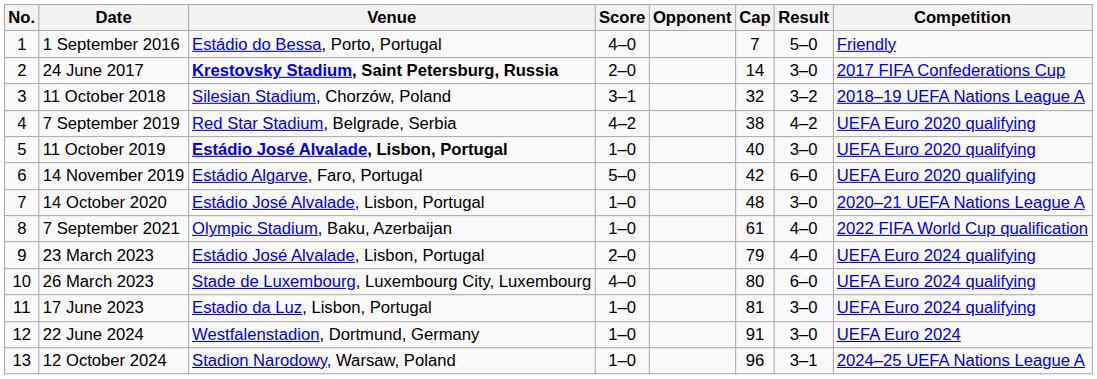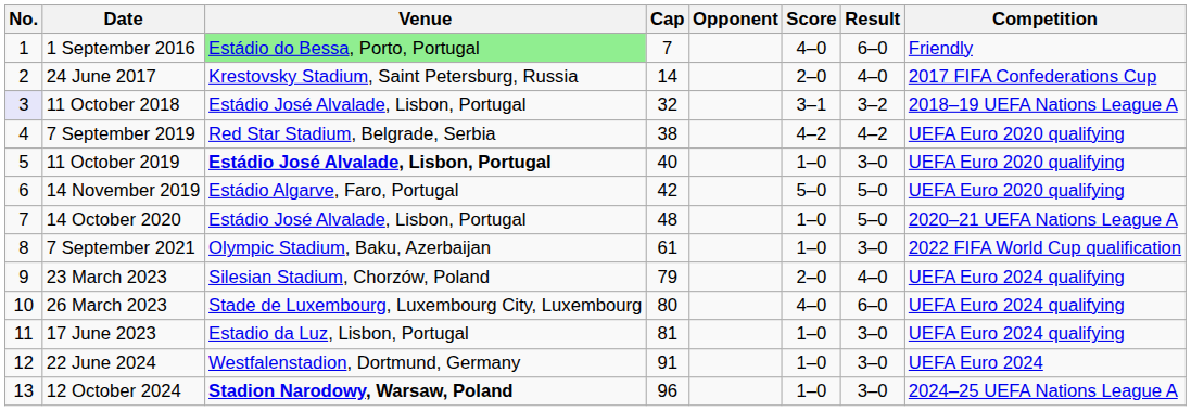 <table class="wikitable sortable">
 <tr>
 <th scope="col">No.</th>
 <th scope="col">Date</th>
 <th scope="col">Venue</th>
+<th scope="col">Cap</th>
+<th scope="col">Opponent</th>
 <th scope="col">Score</th>
-<th scope="col">Opponent</th>
-<th scope="col">Cap</th>
 <th scope="col">Result</th>
 <th scope="col">Competition</th>
 </tr>
 <tr>
 <td align="center">1</td>
 <td>1 September 2016</td>
-<td><a href='#'>Estádio do Bessa</a>, Porto, Portugal</td>
+<td style="background: lightgreen;"><a href='#'>Estádio do Bessa</a>, Porto, Portugal</td>
+<td align="center">7</td>
+<td></td>
 <td align="center">4–0</td>
-<td></td>
-<td align="center">7</td>
-<td align="center">5–0</td>
+<td align="center">6–0</td>
 <td><a href='#'>Friendly</a></td>
 </tr>
 <tr>
 <td align="center">2</td>
 <td>24 June 2017</td>
-<td><strong><a href='#'>Krestovsky Stadium</a>, Saint Petersburg, Russia</strong></td>
+<td><a href='#'>Krestovsky Stadium</a>, Saint Petersburg, Russia</td>
+<td align="center">14</td>
+<td></td>
 <td align="center">2–0</td>
-<td></td>
-<td align="center">14</td>
-<td align="center">3–0</td>
+<td align="center">4–0</td>
 <td><a href='#'>2017 FIFA Confederations Cup</a></td>
 </tr>
 <tr>
-<td align="center">3</td>
+<td align="center" style="background: lavender;">3</td>
 <td>11 October 2018</td>
-<td><a href='#'>Silesian Stadium</a>, Chorzów, Poland</td>
+<td><a href='#'>Estádio José Alvalade</a>, Lisbon, Portugal</td>
+<td align="center">32</td>
+<td></td>
 <td align="center">3–1</td>
-<td></td>
-<td align="center">32</td>
 <td align="center">3–2</td>
 <td><a href='#'>2018–19 UEFA Nations League A</a></td>
 </tr>
 <tr>
 <td align="center">4</td>
 <td>7 September 2019</td>
 <td><a href='#'>Red Star Stadium</a>, Belgrade, Serbia</td>
+<td align="center">38</td>
+<td></td>
 <td align="center">4–2</td>
-<td></td>
-<td align="center">38</td>
 <td align="center">4–2</td>
 <td><a href='#'>UEFA Euro 2020 qualifying</a></td>
 </tr>
 <tr>
 <td align="center">5</td>
 <td>11 October 2019</td>
 <td><strong><a href='#'>Estádio José Alvalade</a>, Lisbon, Portugal</strong></td>
+<td align="center">40</td>
+<td></td>
 <td align="center">1–0</td>
-<td></td>
-<td align="center">40</td>
 <td align="center">3–0</td>
 <td><a href='#'>UEFA Euro 2020 qualifying</a></td>
 </tr>
 <tr>
 <td align="center">6</td>
 <td>14 November 2019</td>
 <td><a href='#'>Estádio Algarve</a>, Faro, Portugal</td>
+<td align="center">42</td>
+<td></td>
 <td align="center">5–0</td>
-<td></td>
-<td align="center">42</td>
-<td align="center">6–0</td>
+<td align="center">5–0</td>
 <td><a href='#'>UEFA Euro 2020 qualifying</a></td>
 </tr>
 <tr>
 <td align="center">7</td>
 <td>14 October 2020</td>
 <td><a href='#'>Estádio José Alvalade</a>, Lisbon, Portugal</td>
+<td align="center">48</td>
+<td></td>
 <td align="center">1–0</td>
-<td></td>
-<td align="center">48</td>
-<td align="center">3–0</td>
+<td align="center">5–0</td>
 <td><a href='#'>2020–21 UEFA Nations League A</a></td>
 </tr>
 <tr>
 <td align="center">8</td>
 <td>7 September 2021</td>
 <td><a href='#'>Olympic Stadium</a>, Baku, Azerbaijan</td>
+<td align="center">61</td>
+<td></td>
 <td align="center">1–0</td>
-<td></td>
-<td align="center">61</td>
-<td align="center">4–0</td>
+<td align="center">3–0</td>
 <td><a href='#'>2022 FIFA World Cup qualification</a></td>
 </tr>
 <tr>
 <td align="center">9</td>
 <td>23 March 2023</td>
-<td><a href='#'>Estádio José Alvalade</a>, Lisbon, Portugal</td>
+<td><a href='#'>Silesian Stadium</a>, Chorzów, Poland</td>
+<td align="center">79</td>
+<td></td>
 <td align="center">2–0</td>
-<td></td>
-<td align="center">79</td>
 <td align="center">4–0</td>
 <td><a href='#'>UEFA Euro 2024 qualifying</a></td>
 </tr>
 <tr>
 <td align="center">10</td>
 <td>26 March 2023</td>
 <td><a href='#'>Stade de Luxembourg</a>, Luxembourg City, Luxembourg</td>
+<td align="center">80</td>
+<td></td>
 <td align="center">4–0</td>
-<td></td>
-<td align="center">80</td>
 <td align="center">6–0</td>
 <td><a href='#'>UEFA Euro 2024 qualifying</a></td>
 </tr>
 <tr>
 <td align="center">11</td>
 <td>17 June 2023</td>
 <td><a href='#'>Estadio da Luz</a>, Lisbon, Portugal</td>
+<td align="center">81</td>
+<td></td>
 <td align="center">1–0</td>
-<td></td>
-<td align="center">81</td>
 <td align="center">3–0</td>
 <td><a href='#'>UEFA Euro 2024 qualifying</a></td>
 </tr>
 <tr>
 <td align="center">12</td>
 <td>22 June 2024</td>
 <td><a href='#'>Westfalenstadion</a>, Dortmund, Germany</td>
+<td align="center">91</td>
+<td></td>
 <td align="center">1–0</td>
-<td></td>
-<td align="center">91</td>
 <td align="center">3–0</td>
 <td><a href='#'>UEFA Euro 2024</a></td>
 </tr>
 <tr>
 <td align="center">13</td>
 <td>12 October 2024</td>
-<td><a href='#'>Stadion Narodowy</a>, Warsaw, Poland</td>
+<td><strong><a href='#'>Stadion Narodowy</a>, Warsaw, Poland</strong></td>
+<td align="center">96</td>
+<td></td>
 <td align="center">1–0</td>
-<td></td>
-<td align="center">96</td>
-<td align="center">3–1</td>
+<td align="center">3–0</td>
 <td><a href='#'>2024–25 UEFA Nations League A</a></td>
 </tr>
 </table>
